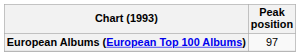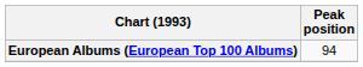 <table class="wikitable plainrowheaders">
 <tr>
 <th scope="col">Chart (1993)</th>
 <th scope="col">Peak<br>position</th>
 </tr>
 <tr>
 <th scope="row">European Albums (<a href='#'>European Top 100 Albums</a>)</th>
-<td align=center>97</td>
+<td align=center>94</td>
 </tr>
 <tr>
 </tr>
 </table>
